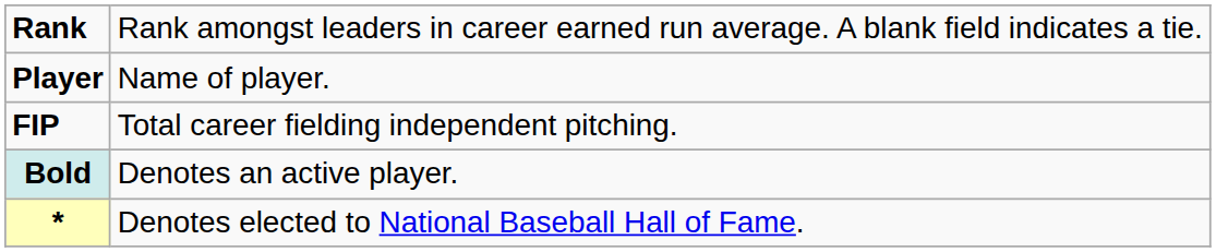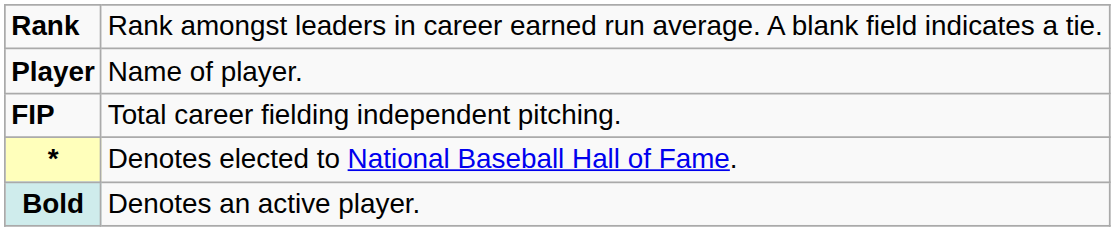 <table class="wikitable" style="font-size:100%;">
 <tr>
 <td><strong>Rank</strong></td>
 <td>Rank amongst leaders in career earned run average. A blank field indicates a tie.</td>
 </tr>
 <tr>
 <td><strong>Player</strong></td>
 <td>Name of player.</td>
 </tr>
 <tr>
 <td><strong>FIP</strong></td>
 <td>Total career fielding independent pitching.</td>
 </tr>
 <tr>
+<th scope="row" style="background-color:#ffffbb">*</th>
+<td>Denotes elected to <a href='#'>National Baseball Hall of Fame</a>.</td>
+</tr>
+<tr>
 <th scope="row" style="background:#cfecec;"><strong>Bold</strong></th>
 <td>Denotes an active player.</td>
 </tr>
-<tr>
-<th scope="row" style="background-color:#ffffbb">*</th>
-<td>Denotes elected to <a href='#'>National Baseball Hall of Fame</a>.</td>
-</tr>
 </table>
